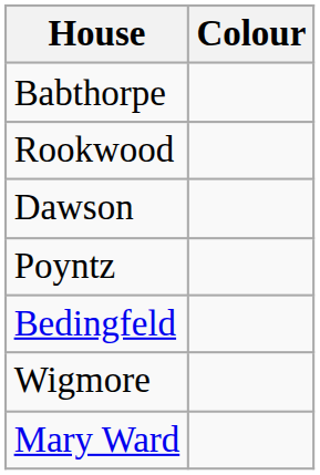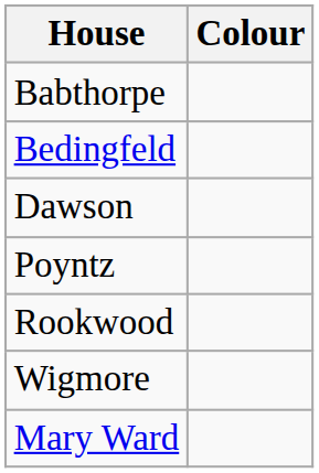 <table class="wikitable">
 <tr>
 <th>House</th>
 <th>Colour</th>
 </tr>
 <tr>
 <td>Babthorpe</td>
 <td></td>
 </tr>
 <tr>
-<td>Rookwood</td>
+<td><a href='#'>Bedingfeld</a></td>
 <td></td>
 </tr>
 <tr>
 <td>Dawson</td>
 <td></td>
 </tr>
 <tr>
 <td>Poyntz</td>
 <td></td>
 </tr>
 <tr>
-<td><a href='#'>Bedingfeld</a></td>
+<td>Rookwood</td>
 <td></td>
 </tr>
 <tr>
 <td>Wigmore</td>
 <td></td>
 </tr>
 <tr>
 <td><a href='#'>Mary Ward</a></td>
 <td></td>
 </tr>
 </table>
